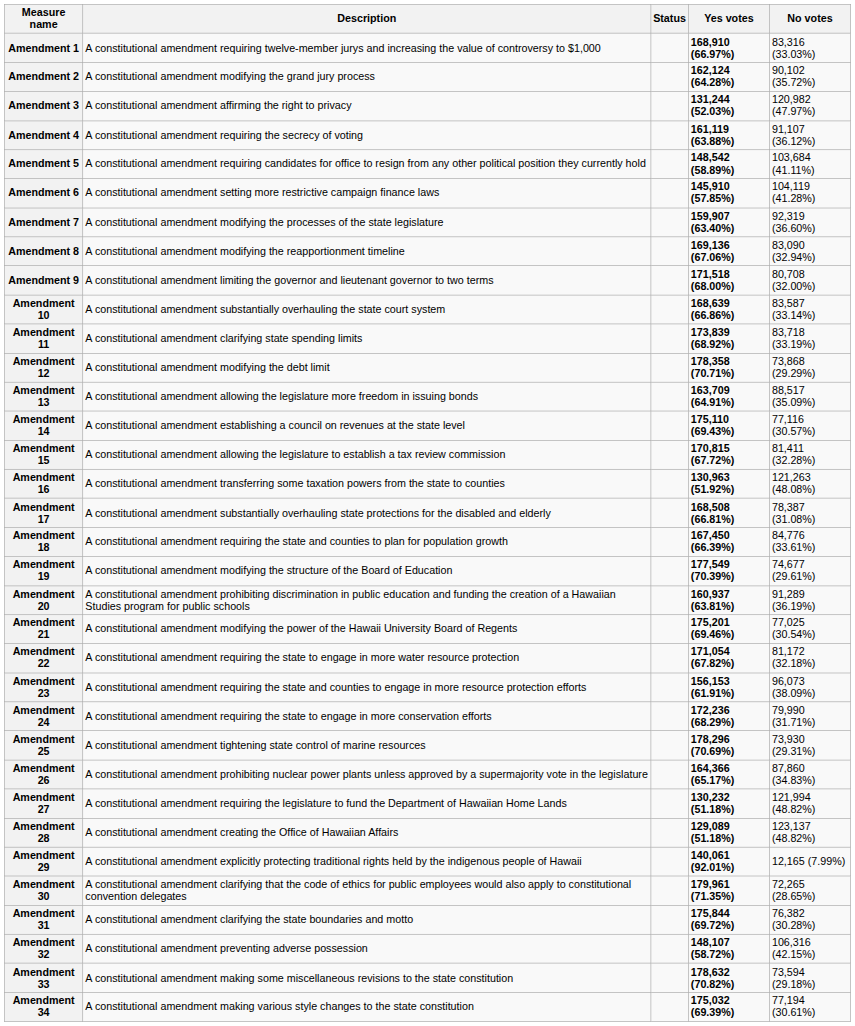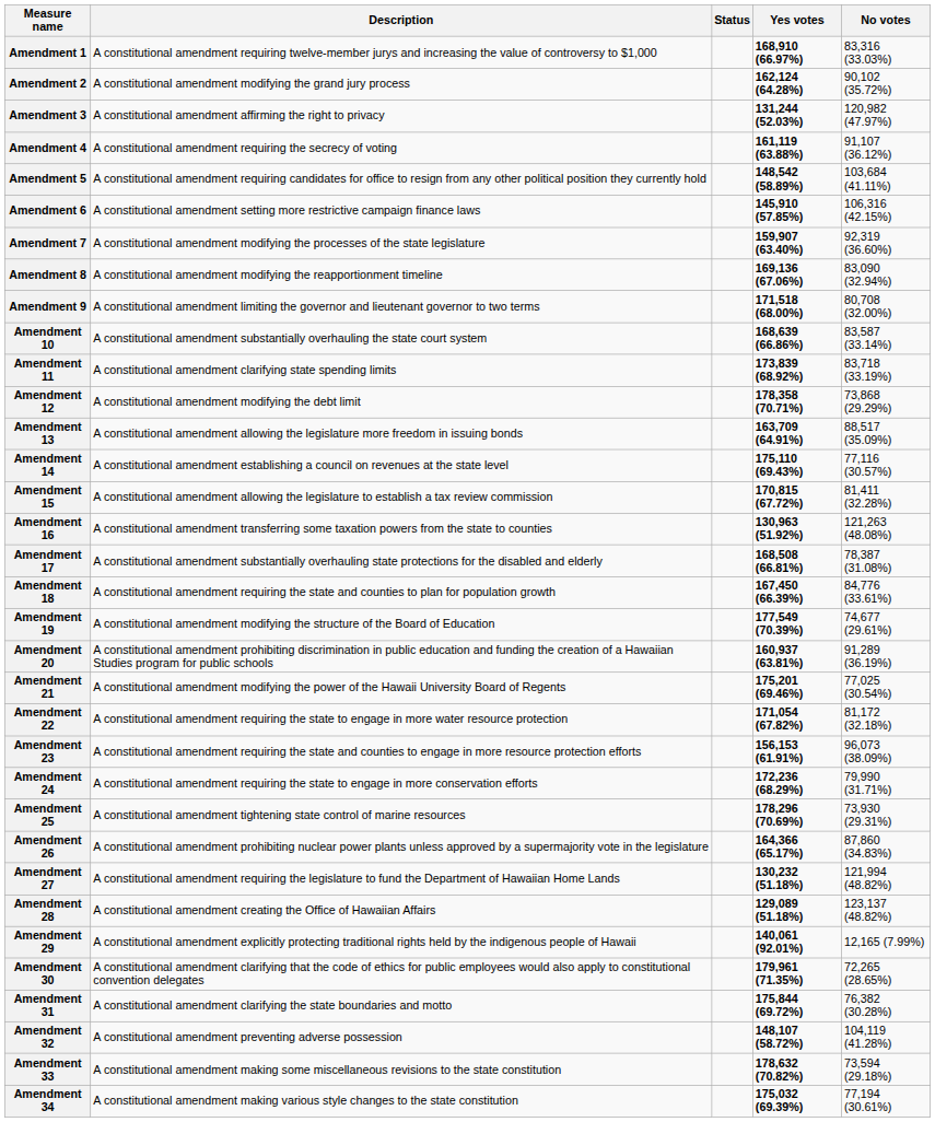 <table class="wikitable sortable plainrowheaders" style="width:100%">
 <tr>
 <th scope="col">Measure name</th>
 <th class="unsortable" scope="col">Description</th>
 <th scope="col">Status</th>
 <th scope="col">Yes votes</th>
 <th scope="col">No votes</th>
 </tr>
 <tr>
 <th scope="row">Amendment 1</th>
 <td>A constitutional amendment requiring twelve-member jurys and increasing the value of controversy to $1,000</td>
 <td></td>
 <td><strong>168,910 (66.97%)</strong></td>
 <td>83,316 (33.03%)</td>
 </tr>
 <tr>
 <th scope="row">Amendment 2</th>
 <td>A constitutional amendment modifying the grand jury process</td>
 <td></td>
 <td><strong>162,124 (64.28%)</strong></td>
 <td>90,102 (35.72%)</td>
 </tr>
 <tr>
 <th scope="row">Amendment 3</th>
 <td>A constitutional amendment affirming the right to privacy</td>
 <td></td>
 <td><strong>131,244 (52.03%)</strong></td>
 <td>120,982 (47.97%)</td>
 </tr>
 <tr>
 <th scope="row">Amendment 4</th>
 <td>A constitutional amendment requiring the secrecy of voting</td>
 <td></td>
 <td><strong>161,119 (63.88%)</strong></td>
 <td>91,107 (36.12%)</td>
 </tr>
 <tr>
 <th scope="row">Amendment 5</th>
 <td>A constitutional amendment requiring candidates for office to resign from any other political position they currently hold</td>
 <td></td>
 <td><strong>148,542 (58.89%)</strong></td>
 <td>103,684 (41.11%)</td>
 </tr>
 <tr>
 <th scope="row">Amendment 6</th>
 <td>A constitutional amendment setting more restrictive campaign finance laws</td>
 <td></td>
 <td><strong>145,910 (57.85%)</strong></td>
-<td>104,119 (41.28%)</td>
+<td>106,316 (42.15%)</td>
 </tr>
 <tr>
 <th scope="row">Amendment 7</th>
 <td>A constitutional amendment modifying the processes of the state legislature</td>
 <td></td>
 <td><strong>159,907 (63.40%)</strong></td>
 <td>92,319 (36.60%)</td>
 </tr>
 <tr>
 <th scope="row">Amendment 8</th>
 <td>A constitutional amendment modifying the reapportionment timeline</td>
 <td></td>
 <td><strong>169,136 (67.06%)</strong></td>
 <td>83,090 (32.94%)</td>
 </tr>
 <tr>
 <th scope="row">Amendment 9</th>
 <td>A constitutional amendment limiting the governor and lieutenant governor to two terms</td>
 <td></td>
 <td><strong>171,518 (68.00%)</strong></td>
 <td>80,708 (32.00%)</td>
 </tr>
 <tr>
 <th scope="row">Amendment 10</th>
 <td>A constitutional amendment substantially overhauling the state court system</td>
 <td></td>
 <td><strong>168,639 (66.86%)</strong></td>
 <td>83,587 (33.14%)</td>
 </tr>
 <tr>
 <th scope="row">Amendment 11</th>
 <td>A constitutional amendment clarifying state spending limits</td>
 <td></td>
 <td><strong>173,839 (68.92%)</strong></td>
 <td>83,718 (33.19%)</td>
 </tr>
 <tr>
 <th scope="row">Amendment 12</th>
 <td>A constitutional amendment modifying the debt limit</td>
 <td></td>
 <td><strong>178,358 (70.71%)</strong></td>
 <td>73,868 (29.29%)</td>
 </tr>
 <tr>
 <th scope="row">Amendment 13</th>
 <td>A constitutional amendment allowing the legislature more freedom in issuing bonds</td>
 <td></td>
 <td><strong>163,709 (64.91%)</strong></td>
 <td>88,517 (35.09%)</td>
 </tr>
 <tr>
 <th scope="row">Amendment 14</th>
 <td>A constitutional amendment establishing a council on revenues at the state level</td>
 <td></td>
 <td><strong>175,110 (69.43%)</strong></td>
 <td>77,116 (30.57%)</td>
 </tr>
 <tr>
 <th scope="row">Amendment 15</th>
 <td>A constitutional amendment allowing the legislature to establish a tax review commission</td>
 <td></td>
 <td><strong>170,815 (67.72%)</strong></td>
 <td>81,411 (32.28%)</td>
 </tr>
 <tr>
 <th scope="row">Amendment 16</th>
 <td>A constitutional amendment transferring some taxation powers from the state to counties</td>
 <td></td>
 <td><strong>130,963 (51.92%)</strong></td>
 <td>121,263 (48.08%)</td>
 </tr>
 <tr>
 <th scope="row">Amendment 17</th>
 <td>A constitutional amendment substantially overhauling state protections for the disabled and elderly</td>
 <td></td>
 <td><strong>168,508 (66.81%)</strong></td>
 <td>78,387 (31.08%)</td>
 </tr>
 <tr>
 <th scope="row">Amendment 18</th>
 <td>A constitutional amendment requiring the state and counties to plan for population growth</td>
 <td></td>
 <td><strong>167,450 (66.39%)</strong></td>
 <td>84,776 (33.61%)</td>
 </tr>
 <tr>
 <th scope="row">Amendment 19</th>
 <td>A constitutional amendment modifying the structure of the Board of Education</td>
 <td></td>
 <td><strong>177,549 (70.39%)</strong></td>
 <td>74,677 (29.61%)</td>
 </tr>
 <tr>
 <th scope="row">Amendment 20</th>
 <td>A constitutional amendment prohibiting discrimination in public education and funding the creation of a Hawaiian Studies program for public schools</td>
 <td></td>
 <td><strong>160,937 (63.81%)</strong></td>
 <td>91,289 (36.19%)</td>
 </tr>
 <tr>
 <th scope="row">Amendment 21</th>
 <td>A constitutional amendment modifying the power of the Hawaii University Board of Regents</td>
 <td></td>
 <td><strong>175,201 (69.46%)</strong></td>
 <td>77,025 (30.54%)</td>
 </tr>
 <tr>
 <th scope="row">Amendment 22</th>
 <td>A constitutional amendment requiring the state to engage in more water resource protection</td>
 <td></td>
 <td><strong>171,054 (67.82%)</strong></td>
 <td>81,172 (32.18%)</td>
 </tr>
 <tr>
 <th scope="row">Amendment 23</th>
 <td>A constitutional amendment requiring the state and counties to engage in more resource protection efforts</td>
 <td></td>
 <td><strong>156,153 (61.91%)</strong></td>
 <td>96,073 (38.09%)</td>
 </tr>
 <tr>
 <th scope="row">Amendment 24</th>
 <td>A constitutional amendment requiring the state to engage in more conservation efforts</td>
 <td></td>
 <td><strong>172,236 (68.29%)</strong></td>
 <td>79,990 (31.71%)</td>
 </tr>
 <tr>
 <th scope="row">Amendment 25</th>
 <td>A constitutional amendment tightening state control of marine resources</td>
 <td></td>
 <td><strong>178,296 (70.69%)</strong></td>
 <td>73,930 (29.31%)</td>
 </tr>
 <tr>
 <th scope="row">Amendment 26</th>
 <td>A constitutional amendment prohibiting nuclear power plants unless approved by a supermajority vote in the legislature</td>
 <td></td>
 <td><strong>164,366 (65.17%)</strong></td>
 <td>87,860 (34.83%)</td>
 </tr>
 <tr>
 <th scope="row">Amendment 27</th>
 <td>A constitutional amendment requiring the legislature to fund the Department of Hawaiian Home Lands</td>
 <td></td>
 <td><strong>130,232 (51.18%)</strong></td>
 <td>121,994 (48.82%)</td>
 </tr>
 <tr>
 <th scope="row">Amendment 28</th>
 <td>A constitutional amendment creating the Office of Hawaiian Affairs</td>
 <td></td>
 <td><strong>129,089 (51.18%)</strong></td>
 <td>123,137 (48.82%)</td>
 </tr>
 <tr>
 <th scope="row">Amendment 29</th>
 <td>A constitutional amendment explicitly protecting traditional rights held by the indigenous people of Hawaii</td>
 <td></td>
 <td><strong>140,061 (92.01%)</strong></td>
 <td>12,165 (7.99%)</td>
 </tr>
 <tr>
 <th scope="row">Amendment 30</th>
 <td>A constitutional amendment clarifying that the code of ethics for public employees would also apply to constitutional convention delegates</td>
 <td></td>
 <td><strong>179,961 (71.35%)</strong></td>
 <td>72,265 (28.65%)</td>
 </tr>
 <tr>
 <th scope="row">Amendment 31</th>
 <td>A constitutional amendment clarifying the state boundaries and motto</td>
 <td></td>
 <td><strong>175,844 (69.72%)</strong></td>
 <td>76,382 (30.28%)</td>
 </tr>
 <tr>
 <th scope="row">Amendment 32</th>
 <td>A constitutional amendment preventing adverse possession</td>
 <td></td>
 <td><strong>148,107 (58.72%)</strong></td>
-<td>106,316 (42.15%)</td>
+<td>104,119 (41.28%)</td>
 </tr>
 <tr>
 <th scope="row">Amendment 33</th>
 <td>A constitutional amendment making some miscellaneous revisions to the state constitution</td>
 <td></td>
 <td><strong>178,632 (70.82%)</strong></td>
 <td>73,594 (29.18%)</td>
 </tr>
 <tr>
 <th scope="row">Amendment 34</th>
 <td>A constitutional amendment making various style changes to the state constitution</td>
 <td></td>
 <td><strong>175,032 (69.39%)</strong></td>
 <td>77,194 (30.61%)</td>
 </tr>
 </table>
